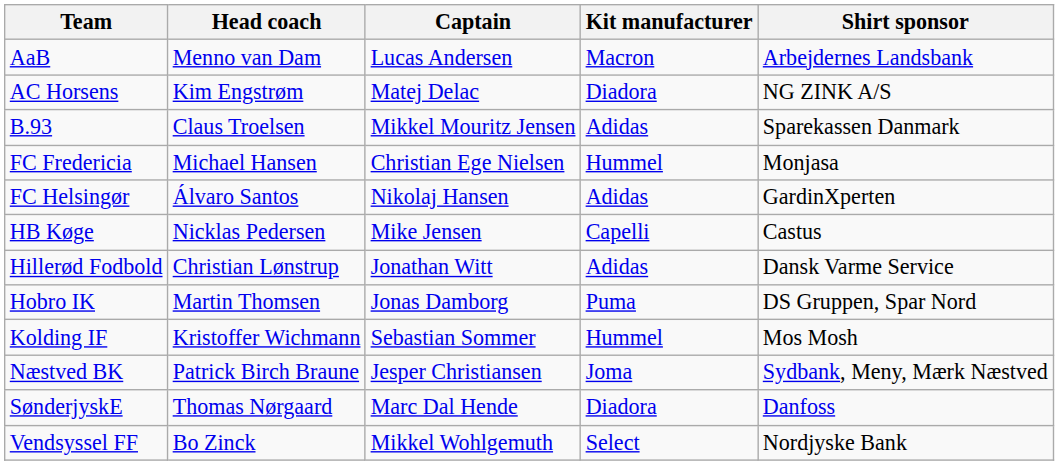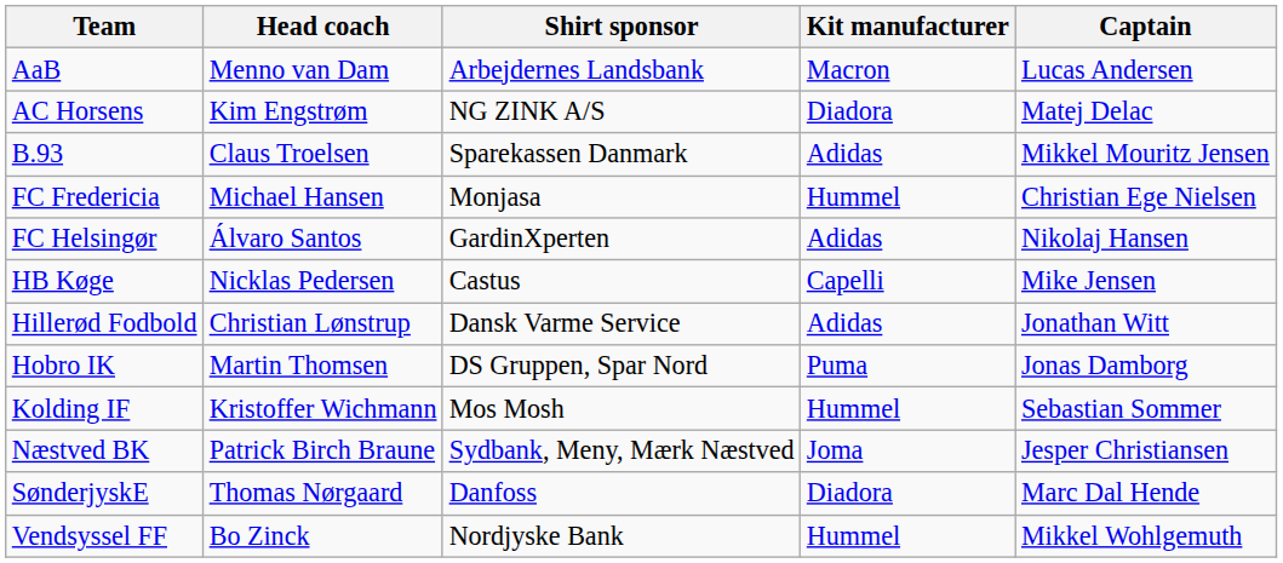 <table class="wikitable sortable" style="text-align: left;">
 <tr>
 <th>Team</th>
 <th>Head coach</th>
+<th>Shirt sponsor</th>
+<th>Kit manufacturer</th>
 <th>Captain</th>
-<th>Kit manufacturer</th>
-<th>Shirt sponsor</th>
 </tr>
 <tr>
 <td><a href='#'>AaB</a></td>
 <td> <a href='#'>Menno van Dam</a></td>
+<td><a href='#'>Arbejdernes Landsbank</a></td>
+<td><a href='#'>Macron</a></td>
 <td> <a href='#'>Lucas Andersen</a></td>
-<td><a href='#'>Macron</a></td>
-<td><a href='#'>Arbejdernes Landsbank</a></td>
 </tr>
 <tr>
 <td><a href='#'>AC Horsens</a></td>
 <td> <a href='#'>Kim Engstrøm</a></td>
+<td>NG ZINK A/S</td>
+<td><a href='#'>Diadora</a></td>
 <td> <a href='#'>Matej Delac</a></td>
-<td><a href='#'>Diadora</a></td>
-<td>NG ZINK A/S</td>
 </tr>
 <tr>
 <td><a href='#'>B.93</a></td>
 <td> <a href='#'>Claus Troelsen</a></td>
+<td>Sparekassen Danmark</td>
+<td><a href='#'>Adidas</a></td>
 <td> <a href='#'>Mikkel Mouritz Jensen</a></td>
-<td><a href='#'>Adidas</a></td>
-<td>Sparekassen Danmark</td>
 </tr>
 <tr>
 <td><a href='#'>FC Fredericia</a></td>
 <td> <a href='#'>Michael Hansen</a></td>
+<td>Monjasa</td>
+<td><a href='#'>Hummel</a></td>
 <td> <a href='#'>Christian Ege Nielsen</a></td>
-<td><a href='#'>Hummel</a></td>
-<td>Monjasa</td>
 </tr>
 <tr>
 <td><a href='#'>FC Helsingør</a></td>
 <td>  <a href='#'>Álvaro Santos</a></td>
+<td>GardinXperten</td>
+<td><a href='#'>Adidas</a></td>
 <td> <a href='#'>Nikolaj Hansen</a></td>
-<td><a href='#'>Adidas</a></td>
-<td>GardinXperten</td>
 </tr>
 <tr>
 <td><a href='#'>HB Køge</a></td>
 <td> <a href='#'>Nicklas Pedersen</a></td>
+<td>Castus</td>
+<td><a href='#'>Capelli</a></td>
 <td> <a href='#'>Mike Jensen</a></td>
-<td><a href='#'>Capelli</a></td>
-<td>Castus</td>
 </tr>
 <tr>
 <td><a href='#'>Hillerød Fodbold</a></td>
 <td> <a href='#'>Christian Lønstrup</a></td>
+<td>Dansk Varme Service</td>
+<td><a href='#'>Adidas</a></td>
 <td> <a href='#'>Jonathan Witt</a></td>
-<td><a href='#'>Adidas</a></td>
-<td>Dansk Varme Service</td>
 </tr>
 <tr>
 <td><a href='#'>Hobro IK</a></td>
 <td> <a href='#'>Martin Thomsen</a></td>
+<td>DS Gruppen, Spar Nord</td>
+<td><a href='#'>Puma</a></td>
 <td> <a href='#'>Jonas Damborg</a></td>
-<td><a href='#'>Puma</a></td>
-<td>DS Gruppen, Spar Nord</td>
 </tr>
 <tr ¨>
 <td><a href='#'>Kolding IF</a></td>
 <td> <a href='#'>Kristoffer Wichmann</a></td>
+<td>Mos Mosh</td>
+<td><a href='#'>Hummel</a></td>
 <td> <a href='#'>Sebastian Sommer</a></td>
-<td><a href='#'>Hummel</a></td>
-<td>Mos Mosh</td>
 </tr>
 <tr>
 <td><a href='#'>Næstved BK</a></td>
 <td> <a href='#'>Patrick Birch Braune</a></td>
+<td><a href='#'>Sydbank</a>, Meny, Mærk Næstved</td>
+<td><a href='#'>Joma</a></td>
 <td> <a href='#'>Jesper Christiansen</a></td>
-<td><a href='#'>Joma</a></td>
-<td><a href='#'>Sydbank</a>, Meny, Mærk Næstved</td>
 </tr>
 <tr>
 <td><a href='#'>SønderjyskE</a></td>
 <td> <a href='#'>Thomas Nørgaard</a></td>
+<td><a href='#'>Danfoss</a></td>
+<td><a href='#'>Diadora</a></td>
 <td> <a href='#'>Marc Dal Hende</a></td>
-<td><a href='#'>Diadora</a></td>
-<td><a href='#'>Danfoss</a></td>
 </tr>
 <tr>
 <td><a href='#'>Vendsyssel FF</a></td>
 <td> <a href='#'>Bo Zinck</a></td>
+<td>Nordjyske Bank</td>
+<td><a href='#'>Hummel</a></td>
 <td> <a href='#'>Mikkel Wohlgemuth</a></td>
-<td><a href='#'>Select</a></td>
-<td>Nordjyske Bank</td>
 </tr>
 </table>
